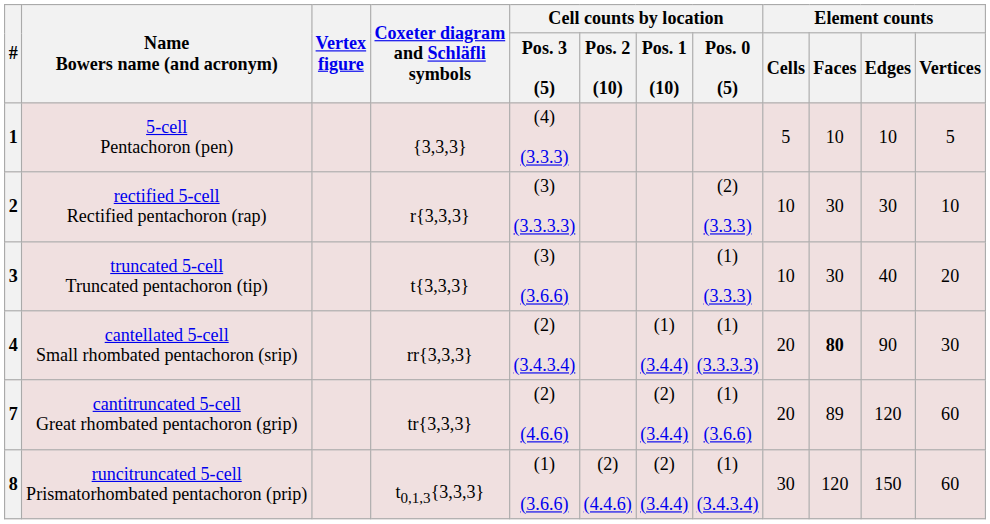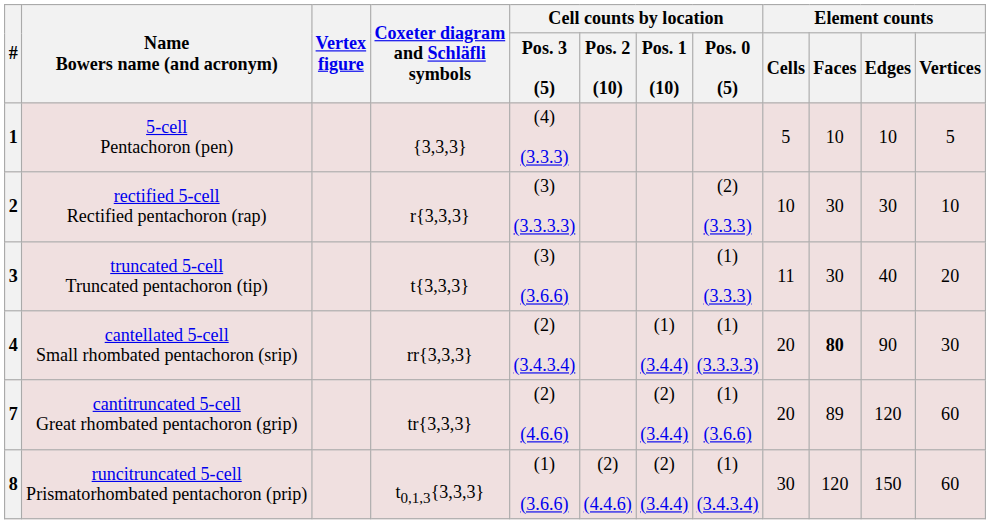 <table class="wikitable">
 <tr>
 <th rowspan=2>#</th>
 <th rowspan=2>Name<br> Bowers name (and acronym)</th>
 <th rowspan=2><a href='#'>Vertex<br>figure</a></th>
 <th rowspan=2><a href='#'>Coxeter diagram</a><br>and <a href='#'>Schläfli</a><br>symbols</th>
 <th colspan=4>Cell counts by location</th>
 <th colspan=4>Element counts</th>
 </tr>
 <tr>
 <th>Pos. 3<br><br>(5)</th>
 <th>Pos. 2<br><br>(10)</th>
 <th>Pos. 1<br><br>(10)</th>
 <th>Pos. 0<br><br>(5)</th>
 <th>Cells</th>
 <th>Faces</th>
 <th>Edges</th>
 <th>Vertices</th>
 </tr>
 <tr BGCOLOR="#f0e0e0" align=center>
 <th>1</th>
 <td align=center><a href='#'>5-cell</a><br>Pentachoron (pen)</td>
 <td></td>
 <td align=center><br>{3,3,3}</td>
 <td>(4)<br><br><a href='#'>(3.3.3)</a></td>
 <td></td>
 <td></td>
 <td></td>
 <td>5</td>
 <td>10</td>
 <td>10</td>
 <td>5</td>
 </tr>
 <tr BGCOLOR="#f0e0e0" align=center>
 <th>2</th>
 <td align=center><a href='#'>rectified 5-cell</a> <br>Rectified pentachoron (rap)</td>
 <td></td>
 <td align=center><br>r{3,3,3}</td>
 <td>(3)<br><br><a href='#'>(3.3.3.3)</a></td>
 <td></td>
 <td></td>
 <td>(2)<br><br><a href='#'>(3.3.3)</a></td>
 <td>10</td>
 <td>30</td>
 <td>30</td>
 <td>10</td>
 </tr>
 <tr BGCOLOR="#f0e0e0" align=center>
 <th>3</th>
 <td align=center><a href='#'>truncated 5-cell</a> <br>Truncated pentachoron (tip)</td>
 <td></td>
 <td align=center><br>t{3,3,3}</td>
 <td>(3)<br><br><a href='#'>(3.6.6)</a></td>
 <td></td>
 <td></td>
 <td>(1)<br><br><a href='#'>(3.3.3)</a></td>
-<td>10</td>
+<td>11</td>
 <td>30</td>
 <td>40</td>
 <td>20</td>
 </tr>
 <tr BGCOLOR="#f0e0e0" align=center>
 <th>4</th>
 <td align=center><a href='#'>cantellated 5-cell</a> <br>Small rhombated pentachoron (srip)</td>
 <td></td>
 <td align=center><br>rr{3,3,3}</td>
 <td>(2)<br><br><a href='#'>(3.4.3.4)</a></td>
 <td></td>
 <td>(1)<br><br><a href='#'>(3.4.4)</a></td>
 <td>(1)<br><br><a href='#'>(3.3.3.3)</a></td>
 <td>20</td>
 <td><strong>80</strong></td>
 <td>90</td>
 <td>30</td>
 </tr>
 <tr BGCOLOR="#f0e0e0" align=center>
 <th>7</th>
 <td align=center><a href='#'>cantitruncated 5-cell</a> <br>Great rhombated pentachoron (grip)</td>
 <td></td>
 <td align=center><br>tr{3,3,3}</td>
 <td>(2)<br><br><a href='#'>(4.6.6)</a></td>
 <td></td>
 <td>(2)<br><br><a href='#'>(3.4.4)</a></td>
 <td>(1)<br><br><a href='#'>(3.6.6)</a></td>
 <td>20</td>
 <td>89</td>
 <td>120</td>
 <td>60</td>
 </tr>
 <tr BGCOLOR="#f0e0e0" align=center>
 <th>8</th>
 <td align=center><a href='#'>runcitruncated 5-cell</a> <br>Prismatorhombated pentachoron (prip)</td>
 <td></td>
 <td align=center><br>t<sub>0,1,3</sub>{3,3,3}</td>
 <td>(1)<br><br><a href='#'>(3.6.6)</a></td>
 <td>(2)<br><br><a href='#'>(4.4.6)</a></td>
 <td>(2)<br><br><a href='#'>(3.4.4)</a></td>
 <td>(1)<br><br><a href='#'>(3.4.3.4)</a></td>
 <td>30</td>
 <td>120</td>
 <td>150</td>
 <td>60</td>
 </tr>
 </table>
